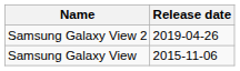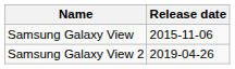 <table class="wikitable sortable">
 <tr>
 <th>Name</th>
 <th>Release date</th>
 </tr>
 <tr>
+<td>Samsung Galaxy View</td>
+<td>2015-11-06</td>
+</tr>
+<tr>
 <td>Samsung Galaxy View 2</td>
 <td>2019-04-26</td>
 </tr>
-<tr>
-<td>Samsung Galaxy View</td>
-<td>2015-11-06</td>
-</tr>
 </table>
